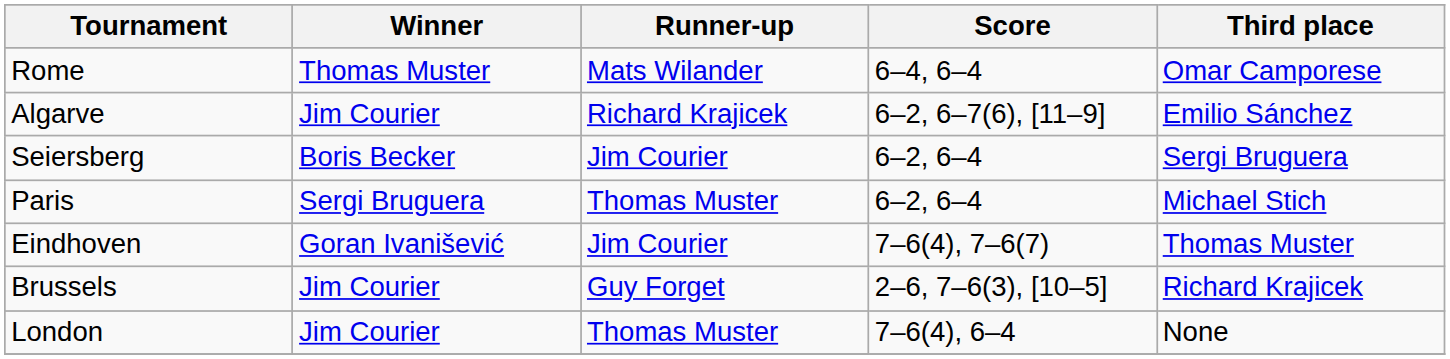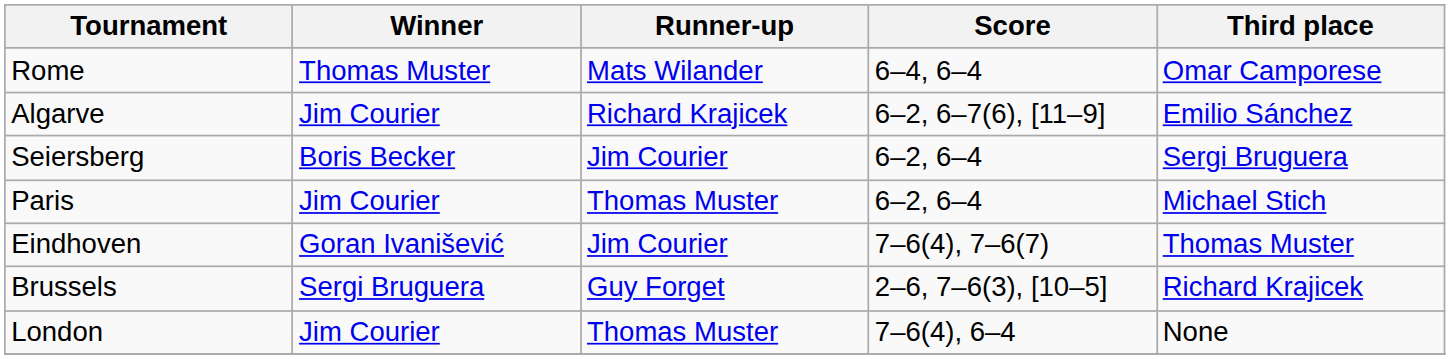 <table class="wikitable">
 <tr>
 <th style="width:160px">Tournament</th>
 <th style="width:160px">Winner</th>
 <th style="width:160px">Runner-up</th>
 <th style="width:160px" class="unsortable">Score</th>
 <th style="width:160px">Third place</th>
 </tr>
 <tr>
 <td>Rome</td>
 <td>  <a href='#'>Thomas Muster</a></td>
 <td>  <a href='#'>Mats Wilander</a></td>
 <td>6–4, 6–4</td>
 <td> <a href='#'>Omar Camporese</a></td>
 </tr>
 <tr>
 <td>Algarve</td>
 <td>  <a href='#'>Jim Courier</a></td>
 <td>  <a href='#'>Richard Krajicek</a></td>
 <td>6–2, 6–7(6), [11–9]</td>
 <td> <a href='#'>Emilio Sánchez</a></td>
 </tr>
 <tr>
 <td>Seiersberg</td>
 <td>  <a href='#'>Boris Becker</a></td>
 <td>  <a href='#'>Jim Courier</a></td>
 <td>6–2, 6–4</td>
 <td> <a href='#'>Sergi Bruguera</a></td>
 </tr>
 <tr>
 <td>Paris</td>
-<td>  <a href='#'>Sergi Bruguera</a></td>
+<td>  <a href='#'>Jim Courier</a></td>
 <td>  <a href='#'>Thomas Muster</a></td>
 <td>6–2, 6–4</td>
 <td> <a href='#'>Michael Stich</a></td>
 </tr>
 <tr>
 <td>Eindhoven</td>
 <td>  <a href='#'>Goran Ivanišević</a></td>
 <td>  <a href='#'>Jim Courier</a></td>
 <td>7–6(4), 7–6(7)</td>
 <td> <a href='#'>Thomas Muster</a></td>
 </tr>
 <tr>
 <td>Brussels</td>
-<td>  <a href='#'>Jim Courier</a></td>
+<td>  <a href='#'>Sergi Bruguera</a></td>
 <td>  <a href='#'>Guy Forget</a></td>
 <td>2–6, 7–6(3), [10–5]</td>
 <td> <a href='#'>Richard Krajicek</a></td>
 </tr>
 <tr>
 <td>London</td>
 <td>  <a href='#'>Jim Courier</a></td>
 <td>  <a href='#'>Thomas Muster</a></td>
 <td>7–6(4), 6–4</td>
 <td>None</td>
 </tr>
 <tr>
 </tr>
 </table>
